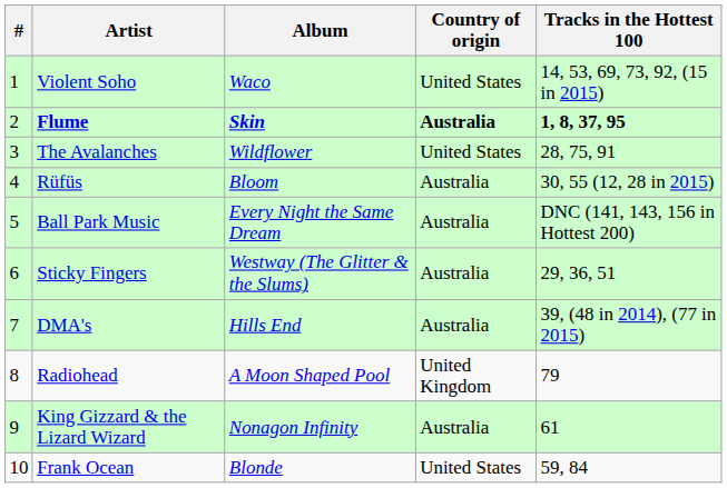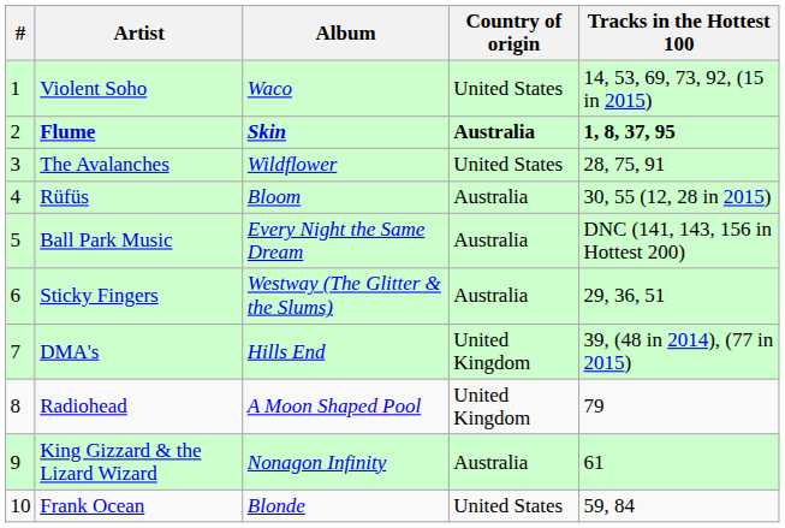 <table class="wikitable sortable">
 <tr>
 <th>#</th>
 <th>Artist</th>
 <th>Album</th>
 <th>Country of origin</th>
 <th>Tracks in the Hottest 100</th>
 </tr>
 <tr style="background-color: #ccffcc">
 <td>1</td>
 <td><a href='#'>Violent Soho</a></td>
 <td><a href='#'><em>Waco</em></a></td>
 <td>United States</td>
 <td>14, 53, 69, 73, 92, (15 in <a href='#'>2015</a>)</td>
 </tr>
 <tr style="background-color: #ccffcc">
 <td>2</td>
 <td><strong><a href='#'>Flume</a></strong></td>
 <td><strong><a href='#'><em>Skin</em></a></strong></td>
 <td><strong>Australia</strong></td>
 <td><strong>1, 8, 37, 95</strong></td>
 </tr>
 <tr style="background-color: #ccffcc">
 <td>3</td>
 <td><a href='#'>The Avalanches</a></td>
 <td><a href='#'><em>Wildflower</em></a></td>
 <td>United States</td>
 <td>28, 75, 91</td>
 </tr>
 <tr style="background-color: #ccffcc">
 <td>4</td>
 <td><a href='#'>Rüfüs</a></td>
 <td><a href='#'><em>Bloom</em></a></td>
 <td>Australia</td>
 <td>30, 55 (12, 28 in <a href='#'>2015</a>)</td>
 </tr>
 <tr style="background-color: #ccffcc">
 <td>5</td>
 <td><a href='#'>Ball Park Music</a></td>
 <td><em><a href='#'>Every Night the Same Dream</a></em></td>
 <td>Australia</td>
 <td>DNC (141, 143, 156 in Hottest 200)</td>
 </tr>
 <tr style="background-color: #ccffcc">
 <td>6</td>
 <td><a href='#'>Sticky Fingers</a></td>
 <td><em><a href='#'>Westway (The Glitter & the Slums)</a></em></td>
 <td>Australia</td>
 <td>29, 36, 51</td>
 </tr>
 <tr style="background-color: #ccffcc">
 <td>7</td>
 <td><a href='#'>DMA's</a></td>
 <td><em><a href='#'>Hills End</a></em></td>
-<td>Australia</td>
+<td>United Kingdom</td>
 <td>39, (48 in <a href='#'>2014</a>), (77 in <a href='#'>2015</a>)</td>
 </tr>
 <tr>
 <td>8</td>
 <td><a href='#'>Radiohead</a></td>
 <td><em><a href='#'>A Moon Shaped Pool</a></em></td>
 <td>United Kingdom</td>
 <td>79</td>
 </tr>
 <tr style="background-color: #ccffcc">
 <td>9</td>
 <td><a href='#'>King Gizzard & the Lizard Wizard</a></td>
 <td><em><a href='#'>Nonagon Infinity</a></em></td>
 <td>Australia</td>
 <td>61</td>
 </tr>
 <tr>
 <td>10</td>
 <td><a href='#'>Frank Ocean</a></td>
 <td><a href='#'><em>Blonde</em></a></td>
 <td>United States</td>
 <td>59, 84</td>
 </tr>
 </table>
